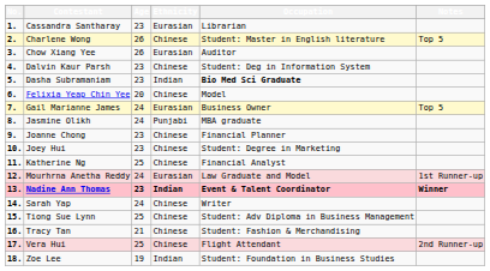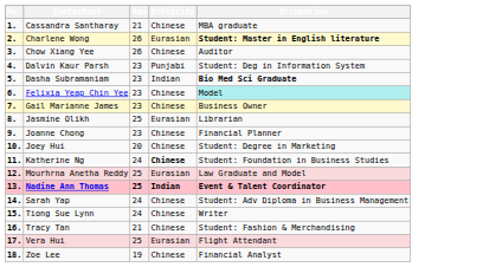 <table class="wikitable sortable" style="font-size: 85%;">
 <tr style="color:#fff; background:gray; text-align:center;">
 <th>No.</th>
 <th>Contestant</th>
 <th>Age</th>
 <th>Ethnicity</th>
 <th>Occupation</th>
-<th>Notes</th>
 </tr>
 <tr>
 <td><strong>1.</strong></td>
 <td>Cassandra Santharay</td>
-<td>23</td>
-<td>Eurasian</td>
-<td>Librarian</td>
-<td></td>
+<td>21</td>
+<td>Chinese</td>
+<td>MBA graduate</td>
 </tr>
 <tr style="background-color:#FFFACD">
 <td><strong>2.</strong></td>
 <td>Charlene Wong</td>
 <td>26</td>
-<td>Chinese</td>
-<td>Student: Master in English literature</td>
-<td>Top 5</td>
+<td>Eurasian</td>
+<td><strong>Student: Master in English literature</strong></td>
 </tr>
 <tr>
 <td><strong>3.</strong></td>
 <td>Chow Xiang Yee</td>
 <td>26</td>
-<td>Eurasian</td>
+<td>Chinese</td>
 <td>Auditor</td>
-<td></td>
 </tr>
 <tr>
 <td><strong>4.</strong></td>
 <td>Dalvin Kaur Parsh</td>
 <td>23</td>
-<td>Chinese</td>
+<td>Punjabi</td>
 <td>Student: Deg in Information System</td>
-<td></td>
 </tr>
 <tr>
 <td><strong>5.</strong></td>
 <td>Dasha Subramaniam</td>
 <td>23</td>
 <td>Indian</td>
 <td><strong>Bio Med Sci Graduate</strong></td>
-<td></td>
 </tr>
 <tr>
 <td><strong>6.</strong></td>
 <td><a href='#'>Felixia Yeap Chin Yee</a></td>
-<td>20</td>
+<td>23</td>
 <td>Chinese</td>
-<td>Model</td>
-<td></td>
+<td style="background: paleturquoise;">Model</td>
 </tr>
 <tr style="background-color:#FFFACD">
 <td><strong>7.</strong></td>
 <td>Gail Marianne James</td>
-<td>24</td>
-<td>Eurasian</td>
+<td>23</td>
+<td>Chinese</td>
 <td>Business Owner</td>
-<td>Top 5</td>
 </tr>
 <tr>
 <td><strong>8.</strong></td>
 <td>Jasmine Olikh</td>
-<td>24</td>
-<td>Punjabi</td>
-<td>MBA graduate</td>
-<td></td>
+<td>25</td>
+<td>Eurasian</td>
+<td>Librarian</td>
 </tr>
 <tr>
 <td><strong>9.</strong></td>
 <td>Joanne Chong</td>
 <td>23</td>
 <td>Chinese</td>
 <td>Financial Planner</td>
-<td></td>
 </tr>
 <tr>
 <td><strong>10.</strong></td>
 <td>Joey Hui</td>
-<td>23</td>
+<td>20</td>
 <td>Chinese</td>
 <td>Student: Degree in Marketing</td>
-<td></td>
 </tr>
 <tr>
 <td><strong>11.</strong></td>
 <td>Katherine Ng</td>
-<td>25</td>
-<td>Chinese</td>
-<td>Financial Analyst</td>
-<td></td>
+<td>24</td>
+<td><strong>Chinese</strong></td>
+<td>Student: Foundation in Business Studies</td>
 </tr>
 <tr style="background-color:#FADADD">
 <td><strong>12.</strong></td>
 <td>Mourhrna Anetha Reddy</td>
-<td>24</td>
+<td>25</td>
 <td>Eurasian</td>
 <td>Law Graduate and Model</td>
-<td>1st Runner-up</td>
 </tr>
 <tr style="background-color:PINK">
 <td><strong>13.</strong></td>
 <td><strong><a href='#'>Nadine Ann Thomas</a></strong></td>
-<td><strong>23</strong></td>
+<td><strong>25</strong></td>
 <td><strong>Indian</strong></td>
 <td><strong>Event & Talent Coordinator</strong></td>
-<td><strong>Winner</strong></td>
 </tr>
 <tr>
 <td><strong>14.</strong></td>
 <td>Sarah Yap</td>
 <td>24</td>
 <td>Chinese</td>
-<td>Writer</td>
-<td></td>
+<td>Student: Adv Diploma in Business Management</td>
 </tr>
 <tr>
 <td><strong>15.</strong></td>
 <td>Tiong Sue Lynn</td>
-<td>25</td>
+<td>24</td>
 <td>Chinese</td>
-<td>Student: Adv Diploma in Business Management</td>
-<td></td>
+<td>Writer</td>
 </tr>
 <tr>
 <td><strong>16.</strong></td>
 <td>Tracy Tan</td>
 <td>21</td>
 <td>Chinese</td>
 <td>Student: Fashion & Merchandising</td>
-<td></td>
 </tr>
 <tr style="background-color:#FADADD">
 <td><strong>17.</strong></td>
 <td>Vera Hui</td>
 <td>25</td>
-<td>Chinese</td>
+<td>Eurasian</td>
 <td>Flight Attendant</td>
-<td>2nd Runner-up</td>
 </tr>
 <tr>
 <td><strong>18.</strong></td>
 <td>Zoe Lee</td>
 <td>19</td>
-<td>Indian</td>
-<td>Student: Foundation in Business Studies</td>
-<td></td>
+<td>Chinese</td>
+<td>Financial Analyst</td>
 </tr>
 </table>
